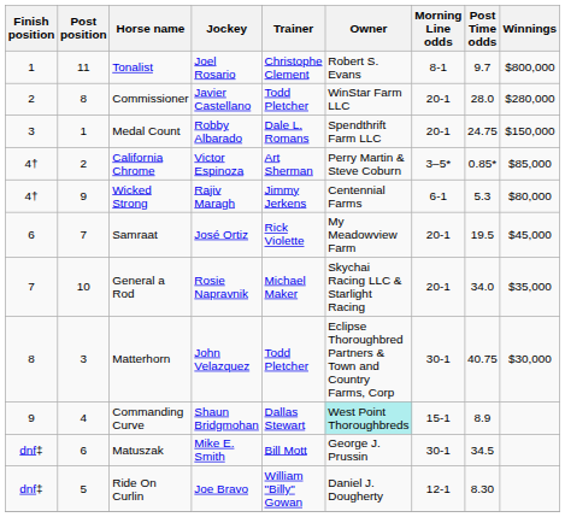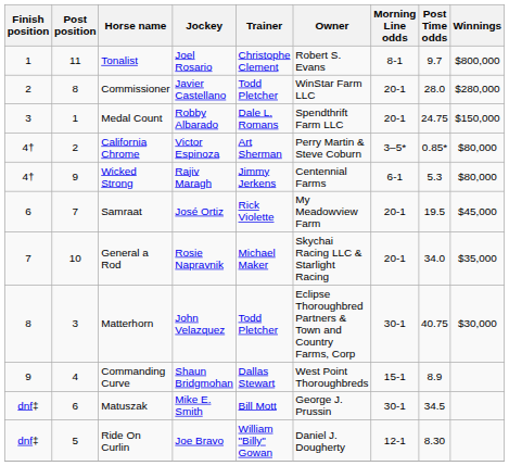 <table class="wikitable sortable" | border="2" cellpadding="1" style="border-collapse: collapse; font-size:90%">
 <tr>
 <th scope="col" width="45px">Finish <br> position</th>
 <th scope="col" width="45px">Post <br> position</th>
 <th scope="col" width="110px">Horse name</th>
 <th scope="col" width="110px">Jockey</th>
 <th scope="col" width="110px">Trainer</th>
 <th scope="col" width="120px">Owner</th>
 <th scope="col" width="60px">Morning Line <br> odds</th>
 <th scope="col" width="60px">Post Time <br> odds</th>
 <th scope="col" width="65px">Winnings</th>
 </tr>
 <tr>
 <td align=center>1</td>
 <td align=center>11</td>
 <td><a href='#'>Tonalist</a></td>
 <td><a href='#'>Joel Rosario</a></td>
 <td><a href='#'>Christophe Clement</a></td>
 <td>Robert S. Evans</td>
 <td align=center>8-1</td>
 <td align=center>9.7</td>
 <td align=center>$800,000</td>
 </tr>
 <tr>
 <td align=center>2</td>
 <td align=center>8</td>
 <td>Commissioner</td>
 <td><a href='#'>Javier Castellano</a></td>
 <td><a href='#'>Todd Pletcher</a></td>
 <td>WinStar Farm LLC</td>
 <td align=center>20-1</td>
 <td align=center>28.0</td>
 <td align=center>$280,000</td>
 </tr>
 <tr>
 <td align=center>3</td>
 <td align=center>1</td>
 <td>Medal Count</td>
 <td><a href='#'>Robby Albarado</a></td>
 <td><a href='#'>Dale L. Romans</a></td>
 <td>Spendthrift Farm LLC</td>
 <td align=center>20-1</td>
 <td align=center>24.75</td>
 <td align=center>$150,000</td>
 </tr>
 <tr>
 <td align=center>4†</td>
 <td align=center>2</td>
 <td><a href='#'>California Chrome</a></td>
 <td><a href='#'>Victor Espinoza</a></td>
 <td><a href='#'>Art Sherman</a></td>
 <td>Perry Martin & Steve Coburn</td>
 <td align=center>3–5*</td>
 <td align=center>0.85*</td>
-<td align=center>$85,000</td>
+<td align=center>$80,000</td>
 </tr>
 <tr>
 <td align=center>4†</td>
 <td align=center>9</td>
 <td><a href='#'>Wicked Strong</a></td>
 <td><a href='#'>Rajiv Maragh</a></td>
 <td><a href='#'>Jimmy Jerkens</a></td>
 <td>Centennial Farms</td>
 <td align=center>6-1</td>
 <td align=center>5.3</td>
 <td align=center>$80,000</td>
 </tr>
 <tr>
 <td align=center>6</td>
 <td align=center>7</td>
 <td>Samraat</td>
 <td><a href='#'>José Ortiz</a></td>
 <td><a href='#'>Rick Violette</a></td>
 <td>My Meadowview Farm</td>
 <td align=center>20-1</td>
 <td align=center>19.5</td>
 <td align=center>$45,000</td>
 </tr>
 <tr>
 <td align=center>7</td>
 <td align=center>10</td>
 <td>General a Rod</td>
 <td><a href='#'>Rosie Napravnik</a></td>
 <td><a href='#'>Michael Maker</a></td>
 <td>Skychai Racing LLC & Starlight Racing</td>
 <td align=center>20-1</td>
 <td align=center>34.0</td>
 <td align=center>$35,000</td>
 </tr>
 <tr>
 <td align=center>8</td>
 <td align=center>3</td>
 <td>Matterhorn</td>
 <td><a href='#'>John Velazquez</a></td>
 <td><a href='#'>Todd Pletcher</a></td>
 <td>Eclipse Thoroughbred Partners & Town and Country Farms, Corp</td>
 <td align=center>30-1</td>
 <td align=center>40.75</td>
 <td align=center>$30,000</td>
 </tr>
 <tr>
 <td align=center>9</td>
 <td align=center>4</td>
 <td>Commanding Curve</td>
 <td><a href='#'>Shaun Bridgmohan</a></td>
 <td><a href='#'>Dallas Stewart</a></td>
-<td style="background: paleturquoise;">West Point Thoroughbreds</td>
+<td>West Point Thoroughbreds</td>
 <td align=center>15-1</td>
 <td align=center>8.9</td>
 <td align=center></td>
 </tr>
 <tr>
 <td align=center><a href='#'>dnf</a>‡</td>
 <td align=center>6</td>
 <td>Matuszak</td>
 <td><a href='#'>Mike E. Smith</a></td>
 <td><a href='#'>Bill Mott</a></td>
 <td>George J. Prussin</td>
 <td align=center>30-1</td>
 <td align=center>34.5</td>
 <td align=center></td>
 </tr>
 <tr>
 <td align=center><a href='#'>dnf</a>‡</td>
 <td align=center>5</td>
 <td>Ride On Curlin</td>
 <td><a href='#'>Joe Bravo</a></td>
 <td><a href='#'>William "Billy" Gowan</a></td>
 <td>Daniel J. Dougherty</td>
 <td align=center>12-1</td>
 <td align=center>8.30</td>
 <td align=center></td>
 </tr>
 <tr>
 </tr>
 </table>
